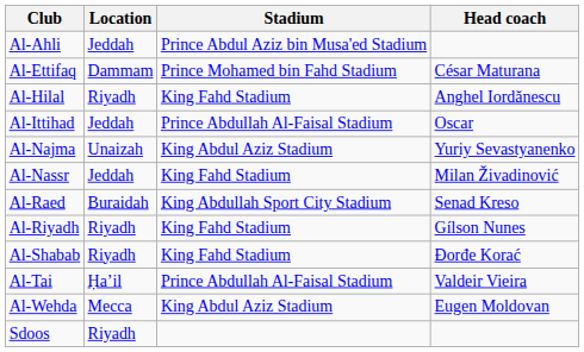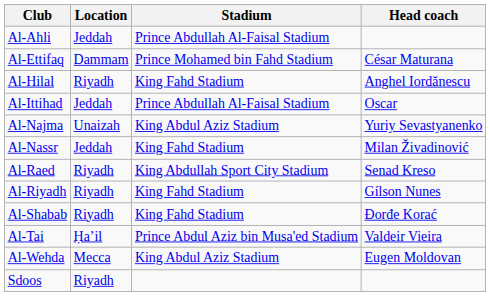 <table class="wikitable sortable">
 <tr>
 <th>Club</th>
 <th>Location</th>
 <th>Stadium</th>
 <th>Head coach</th>
 </tr>
 <tr>
 <td><a href='#'>Al-Ahli</a></td>
 <td><a href='#'>Jeddah</a></td>
-<td><a href='#'>Prince Abdul Aziz bin Musa'ed Stadium</a></td>
+<td><a href='#'>Prince Abdullah Al-Faisal Stadium</a></td>
 <td></td>
 </tr>
 <tr>
 <td><a href='#'>Al-Ettifaq</a></td>
 <td><a href='#'>Dammam</a></td>
 <td><a href='#'>Prince Mohamed bin Fahd Stadium</a></td>
 <td> <a href='#'>César Maturana</a></td>
 </tr>
 <tr>
 <td><a href='#'>Al-Hilal</a></td>
 <td><a href='#'>Riyadh</a></td>
 <td><a href='#'>King Fahd Stadium</a></td>
 <td> <a href='#'>Anghel Iordănescu</a></td>
 </tr>
 <tr>
 <td><a href='#'>Al-Ittihad</a></td>
 <td><a href='#'>Jeddah</a></td>
 <td><a href='#'>Prince Abdullah Al-Faisal Stadium</a></td>
 <td> <a href='#'>Oscar</a></td>
 </tr>
 <tr>
 <td><a href='#'>Al-Najma</a></td>
 <td><a href='#'>Unaizah</a></td>
 <td><a href='#'>King Abdul Aziz Stadium</a></td>
 <td> <a href='#'>Yuriy Sevastyanenko</a></td>
 </tr>
 <tr>
 <td><a href='#'>Al-Nassr</a></td>
 <td><a href='#'>Jeddah</a></td>
 <td><a href='#'>King Fahd Stadium</a></td>
 <td> <a href='#'>Milan Živadinović</a></td>
 </tr>
 <tr>
 <td><a href='#'>Al-Raed</a></td>
-<td><a href='#'>Buraidah</a></td>
+<td><a href='#'>Riyadh</a></td>
 <td><a href='#'>King Abdullah Sport City Stadium</a></td>
 <td> <a href='#'>Senad Kreso</a></td>
 </tr>
 <tr>
 <td><a href='#'>Al-Riyadh</a></td>
 <td><a href='#'>Riyadh</a></td>
 <td><a href='#'>King Fahd Stadium</a></td>
 <td> <a href='#'>Gílson Nunes</a></td>
 </tr>
 <tr>
 <td><a href='#'>Al-Shabab</a></td>
 <td><a href='#'>Riyadh</a></td>
 <td><a href='#'>King Fahd Stadium</a></td>
 <td> <a href='#'>Đorđe Korać</a></td>
 </tr>
 <tr>
 <td><a href='#'>Al-Tai</a></td>
 <td><a href='#'>Ḥaʼil</a></td>
-<td><a href='#'>Prince Abdullah Al-Faisal Stadium</a></td>
+<td><a href='#'>Prince Abdul Aziz bin Musa'ed Stadium</a></td>
 <td> <a href='#'>Valdeir Vieira</a></td>
 </tr>
 <tr>
 <td><a href='#'>Al-Wehda</a></td>
 <td><a href='#'>Mecca</a></td>
 <td><a href='#'>King Abdul Aziz Stadium</a></td>
 <td> <a href='#'>Eugen Moldovan</a></td>
 </tr>
 <tr>
 <td><a href='#'>Sdoos</a></td>
 <td><a href='#'>Riyadh</a></td>
 <td></td>
 <td></td>
 </tr>
 </table>
